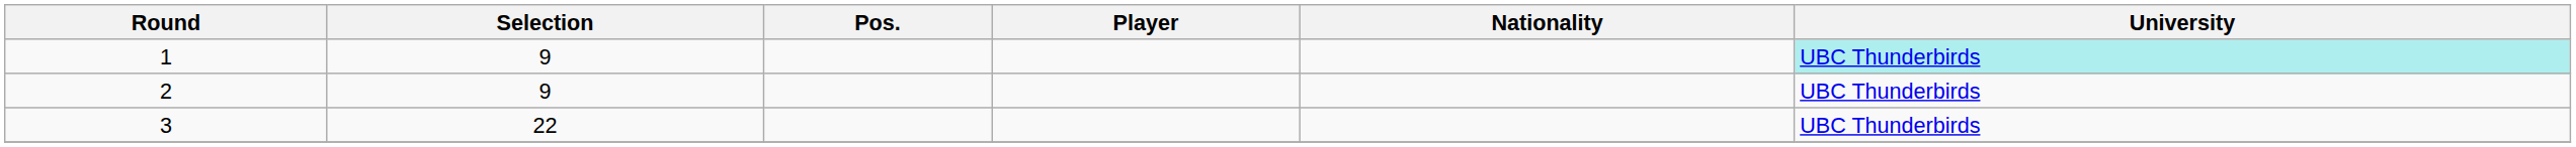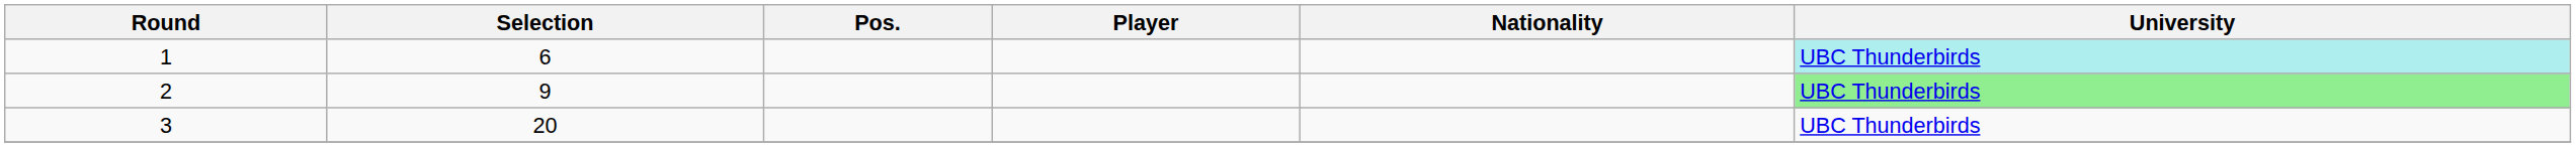 <table class="wikitable sortable" style="width:90%; text-align:center; font-size:95%; text-align:left;">
 <tr>
 <th>Round</th>
 <th>Selection</th>
 <th>Pos.</th>
 <th>Player</th>
 <th>Nationality</th>
 <th>University</th>
 </tr>
 <tr>
 <td align=center>1</td>
-<td align=center>9</td>
+<td align=center>6</td>
 <td align=center></td>
 <td></td>
 <td></td>
 <td style="background: paleturquoise;"><a href='#'>UBC Thunderbirds</a></td>
 </tr>
 <tr>
 <td align=center>2</td>
 <td align=center>9</td>
 <td align=center></td>
 <td></td>
 <td></td>
-<td><a href='#'>UBC Thunderbirds</a></td>
+<td style="background: lightgreen;"><a href='#'>UBC Thunderbirds</a></td>
 </tr>
 <tr>
 <td align=center>3</td>
-<td align=center>22</td>
+<td align=center>20</td>
 <td align=center></td>
 <td></td>
 <td></td>
 <td><a href='#'>UBC Thunderbirds</a></td>
 </tr>
 <tr>
 </tr>
 </table>
